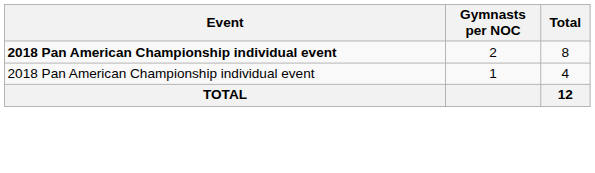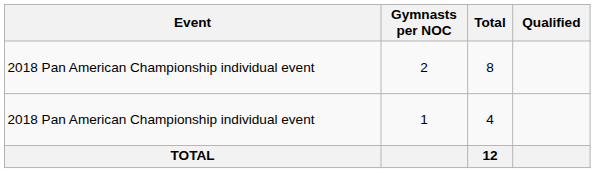 <table class="wikitable" width=690>
 <tr>
 <th>Event</th>
 <th>Gymnasts<br> per NOC</th>
 <th>Total</th>
+<th>Qualified</th>
 </tr>
 <tr>
-<td><strong>2018 Pan American Championship individual event</strong></td>
+<td>2018 Pan American Championship individual event</td>
 <td align="center">2</td>
 <td align="center">8</td>
+<td><br><br><br></td>
 </tr>
 <tr>
 <td>2018 Pan American Championship individual event</td>
 <td align="center">1</td>
 <td align="center">4</td>
+<td><br><br><br></td>
 </tr>
 <tr>
 <th>TOTAL</th>
 <th></th>
 <th>12</th>
+<th></th>
 </tr>
 </table>
